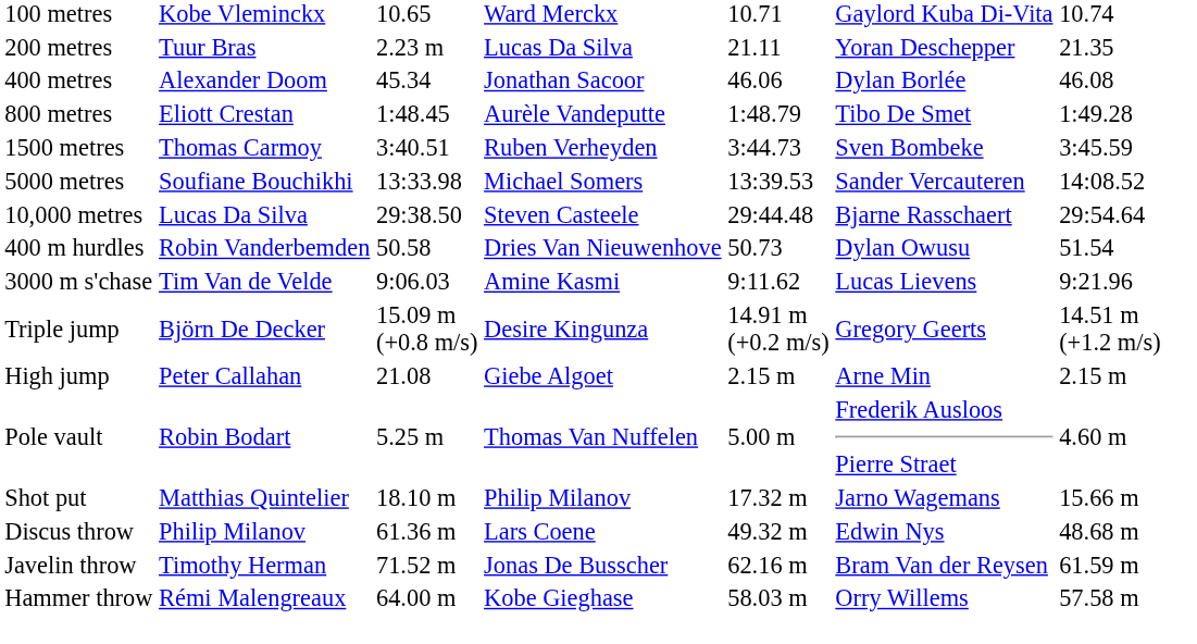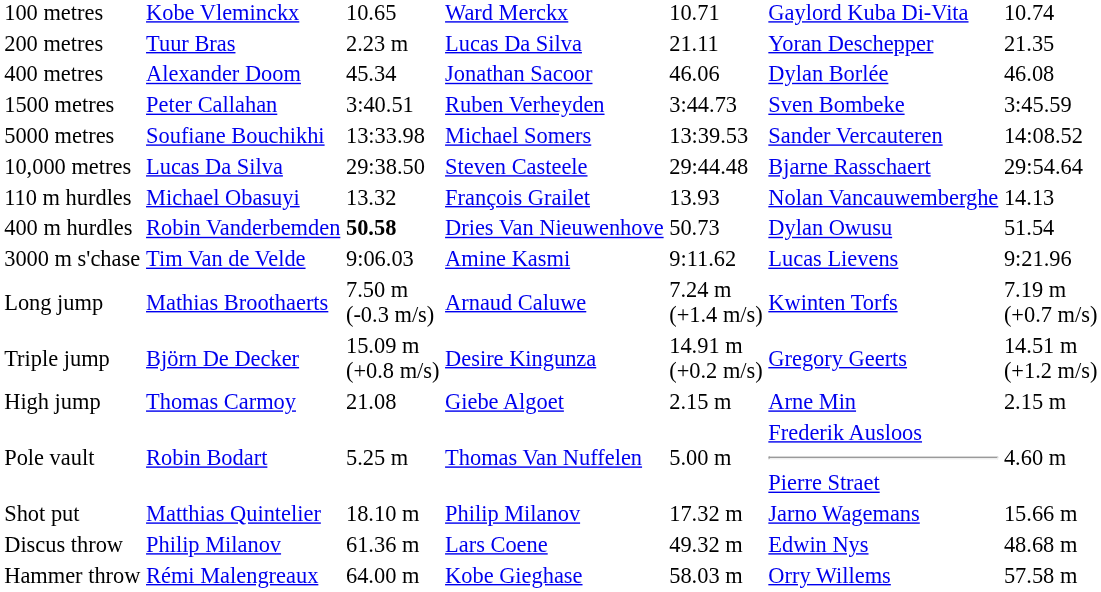 <table>
 <tr>
 <td>100 metres</td>
 <td><a href='#'>Kobe Vleminckx</a></td>
 <td>10.65</td>
 <td><a href='#'>Ward Merckx</a></td>
 <td>10.71</td>
 <td><a href='#'>Gaylord Kuba Di-Vita</a></td>
 <td>10.74</td>
 </tr>
 <tr>
 <td>200 metres</td>
 <td><a href='#'>Tuur Bras</a></td>
 <td>2.23 m</td>
 <td><a href='#'>Lucas Da Silva</a></td>
 <td>21.11</td>
 <td><a href='#'>Yoran Deschepper</a></td>
 <td>21.35</td>
 </tr>
 <tr>
 <td>400 metres</td>
 <td><a href='#'>Alexander Doom</a></td>
 <td>45.34</td>
 <td><a href='#'>Jonathan Sacoor</a></td>
 <td>46.06</td>
 <td><a href='#'>Dylan Borlée</a></td>
 <td>46.08</td>
 </tr>
 <tr>
-<td>800 metres</td>
-<td><a href='#'>Eliott Crestan</a></td>
-<td>1:48.45</td>
-<td><a href='#'>Aurèle Vandeputte</a></td>
-<td>1:48.79</td>
-<td><a href='#'>Tibo De Smet</a></td>
-<td>1:49.28</td>
-</tr>
-<tr>
 <td>1500 metres</td>
-<td><a href='#'>Thomas Carmoy</a></td>
+<td><a href='#'>Peter Callahan</a></td>
 <td>3:40.51</td>
 <td><a href='#'>Ruben Verheyden</a></td>
 <td>3:44.73</td>
 <td><a href='#'>Sven Bombeke</a></td>
 <td>3:45.59</td>
 </tr>
 <tr>
 <td>5000 metres</td>
 <td><a href='#'>Soufiane Bouchikhi</a></td>
 <td>13:33.98</td>
 <td><a href='#'>Michael Somers</a></td>
 <td>13:39.53</td>
 <td><a href='#'>Sander Vercauteren</a></td>
 <td>14:08.52</td>
 </tr>
 <tr>
 <td>10,000 metres</td>
 <td><a href='#'>Lucas Da Silva</a></td>
 <td>29:38.50</td>
 <td><a href='#'>Steven Casteele</a></td>
 <td>29:44.48</td>
 <td><a href='#'>Bjarne Rasschaert</a></td>
 <td>29:54.64</td>
 </tr>
 <tr>
+<td>110 m hurdles</td>
+<td><a href='#'>Michael Obasuyi</a></td>
+<td>13.32</td>
+<td><a href='#'>François Grailet</a></td>
+<td>13.93</td>
+<td><a href='#'>Nolan Vancauwemberghe</a></td>
+<td>14.13</td>
+</tr>
+<tr>
 <td>400 m hurdles</td>
 <td><a href='#'>Robin Vanderbemden</a></td>
-<td>50.58</td>
+<td><strong>50.58</strong></td>
 <td><a href='#'>Dries Van Nieuwenhove</a></td>
 <td>50.73</td>
 <td><a href='#'>Dylan Owusu</a></td>
 <td>51.54</td>
 </tr>
 <tr>
 <td>3000 m s'chase</td>
 <td><a href='#'>Tim Van de Velde</a></td>
 <td>9:06.03</td>
 <td><a href='#'>Amine Kasmi</a></td>
 <td>9:11.62</td>
 <td><a href='#'>Lucas Lievens</a></td>
 <td>9:21.96</td>
 </tr>
 <tr>
+<td>Long jump</td>
+<td><a href='#'>Mathias Broothaerts</a></td>
+<td>7.50 m<br>(-0.3 m/s)</td>
+<td><a href='#'>Arnaud Caluwe</a></td>
+<td>7.24 m<br>(+1.4 m/s)</td>
+<td><a href='#'>Kwinten Torfs</a></td>
+<td>7.19 m<br>(+0.7 m/s)</td>
+</tr>
+<tr>
 <td>Triple jump</td>
 <td><a href='#'>Björn De Decker</a></td>
 <td>15.09 m<br>(+0.8 m/s)</td>
 <td><a href='#'>Desire Kingunza</a></td>
 <td>14.91 m<br>(+0.2 m/s)</td>
 <td><a href='#'>Gregory Geerts</a></td>
 <td>14.51 m<br>(+1.2 m/s)</td>
 </tr>
 <tr>
 <td>High jump</td>
-<td><a href='#'>Peter Callahan</a></td>
+<td><a href='#'>Thomas Carmoy</a></td>
 <td>21.08</td>
 <td><a href='#'>Giebe Algoet</a></td>
 <td>2.15 m</td>
 <td><a href='#'>Arne Min</a></td>
 <td>2.15 m</td>
 </tr>
 <tr>
 <td>Pole vault</td>
 <td><a href='#'>Robin Bodart</a></td>
 <td>5.25 m</td>
 <td><a href='#'>Thomas Van Nuffelen</a></td>
 <td>5.00 m</td>
 <td><a href='#'>Frederik Ausloos</a><hr><a href='#'>Pierre Straet</a></td>
 <td>4.60 m</td>
 </tr>
 <tr>
 <td>Shot put</td>
 <td><a href='#'>Matthias Quintelier</a></td>
 <td>18.10 m</td>
 <td><a href='#'>Philip Milanov</a></td>
 <td>17.32 m</td>
 <td><a href='#'>Jarno Wagemans</a></td>
 <td>15.66 m</td>
 </tr>
 <tr>
 <td>Discus throw</td>
 <td><a href='#'>Philip Milanov</a></td>
 <td>61.36 m</td>
 <td><a href='#'>Lars Coene</a></td>
 <td>49.32 m</td>
 <td><a href='#'>Edwin Nys</a></td>
 <td>48.68 m</td>
 </tr>
 <tr>
-<td>Javelin throw</td>
-<td><a href='#'>Timothy Herman</a></td>
-<td>71.52 m</td>
-<td><a href='#'>Jonas De Busscher</a></td>
-<td>62.16 m</td>
-<td><a href='#'>Bram Van der Reysen</a></td>
-<td>61.59 m</td>
-</tr>
-<tr>
 <td>Hammer throw</td>
 <td><a href='#'>Rémi Malengreaux</a></td>
 <td>64.00 m</td>
 <td><a href='#'>Kobe Gieghase</a></td>
 <td>58.03 m</td>
 <td><a href='#'>Orry Willems</a></td>
 <td>57.58 m</td>
 </tr>
 </table>
